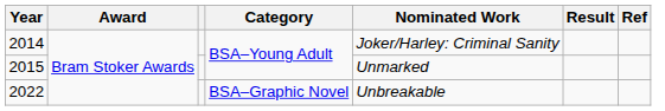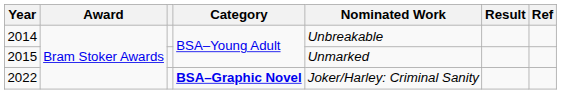 <table class="wikitable">
 <tr>
 <th>Year</th>
 <th>Award</th>
 <th></th>
 <th>Category</th>
 <th>Nominated Work</th>
 <th>Result</th>
 <th>Ref</th>
 </tr>
 <tr>
 <td>2014</td>
 <td rowspan="3"><a href='#'>Bram Stoker Awards</a></td>
 <td></td>
 <td rowspan="2"><a href='#'>BSA–Young Adult</a></td>
-<td><em>Joker/Harley: Criminal Sanity</em></td>
+<td><em>Unbreakable</em></td>
 <td></td>
 <td></td>
 </tr>
 <tr>
 <td>2015</td>
 <td></td>
 <td><em>Unmarked</em></td>
 <td></td>
 <td></td>
 </tr>
 <tr>
 <td>2022</td>
 <td></td>
-<td><a href='#'>BSA–Graphic Novel</a></td>
-<td><em>Unbreakable</em></td>
+<td><strong><a href='#'>BSA–Graphic Novel</a></strong></td>
+<td><em>Joker/Harley: Criminal Sanity</em></td>
 <td></td>
 <td></td>
 </tr>
 </table>
